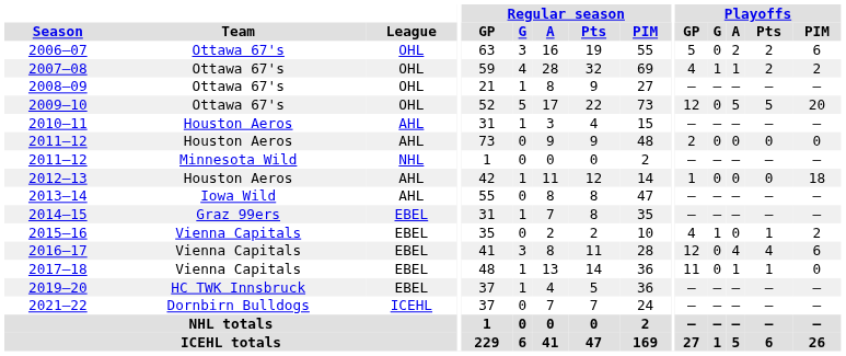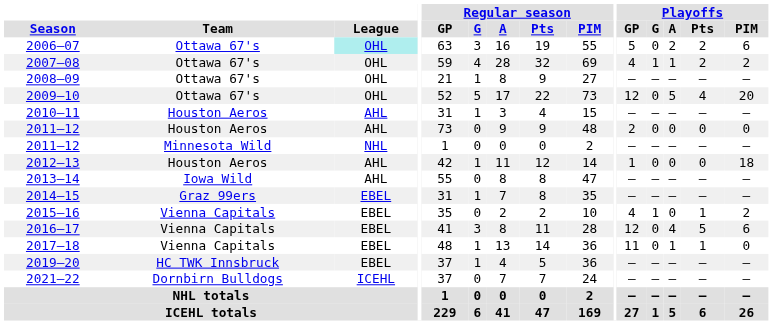 <table border="0" cellpadding="1" cellspacing="0" style="text-align:center; width:60em">
 <tr bgcolor="#e0e0e0">
 <th colspan="3" bgcolor="#ffffff"></th>
 <th rowspan="99" bgcolor="#ffffff"></th>
 <th colspan="5"><a href='#'>Regular season</a></th>
 <th rowspan="99" bgcolor="#ffffff"></th>
 <th colspan="5"><a href='#'>Playoffs</a></th>
 </tr>
 <tr bgcolor="#e0e0e0">
 <th><a href='#'>Season</a></th>
 <th>Team</th>
 <th>League</th>
 <th>GP</th>
 <th><a href='#'>G</a></th>
 <th><a href='#'>A</a></th>
 <th><a href='#'>Pts</a></th>
 <th><a href='#'>PIM</a></th>
 <th>GP</th>
 <th>G</th>
 <th>A</th>
 <th>Pts</th>
 <th>PIM</th>
 </tr>
 <tr>
 <td><a href='#'>2006–07</a></td>
 <td><a href='#'>Ottawa 67's</a></td>
-<td><a href='#'>OHL</a></td>
+<td style="background: paleturquoise;"><a href='#'>OHL</a></td>
 <td>63</td>
 <td>3</td>
 <td>16</td>
 <td>19</td>
 <td>55</td>
 <td>5</td>
 <td>0</td>
 <td>2</td>
 <td>2</td>
 <td>6</td>
 </tr>
 <tr style="background:#f0f0f0;">
 <td><a href='#'>2007–08</a></td>
 <td>Ottawa 67's</td>
 <td>OHL</td>
 <td>59</td>
 <td>4</td>
 <td>28</td>
 <td>32</td>
 <td>69</td>
 <td>4</td>
 <td>1</td>
 <td>1</td>
 <td>2</td>
 <td>2</td>
 </tr>
 <tr>
 <td><a href='#'>2008–09</a></td>
 <td>Ottawa 67's</td>
 <td>OHL</td>
 <td>21</td>
 <td>1</td>
 <td>8</td>
 <td>9</td>
 <td>27</td>
 <td>—</td>
 <td>—</td>
 <td>—</td>
 <td>—</td>
 <td>—</td>
 </tr>
 <tr style="background:#f0f0f0;">
 <td><a href='#'>2009–10</a></td>
 <td>Ottawa 67's</td>
 <td>OHL</td>
 <td>52</td>
 <td>5</td>
 <td>17</td>
 <td>22</td>
 <td>73</td>
 <td>12</td>
 <td>0</td>
 <td>5</td>
-<td>5</td>
+<td>4</td>
 <td>20</td>
 </tr>
 <tr>
 <td><a href='#'>2010–11</a></td>
 <td><a href='#'>Houston Aeros</a></td>
 <td><a href='#'>AHL</a></td>
 <td>31</td>
 <td>1</td>
 <td>3</td>
 <td>4</td>
 <td>15</td>
 <td>—</td>
 <td>—</td>
 <td>—</td>
 <td>—</td>
 <td>—</td>
 </tr>
 <tr style="background:#f0f0f0;">
 <td><a href='#'>2011–12</a></td>
 <td>Houston Aeros</td>
 <td>AHL</td>
 <td>73</td>
 <td>0</td>
 <td>9</td>
 <td>9</td>
 <td>48</td>
 <td>2</td>
 <td>0</td>
 <td>0</td>
 <td>0</td>
 <td>0</td>
 </tr>
 <tr>
 <td><a href='#'>2011–12</a></td>
 <td><a href='#'>Minnesota Wild</a></td>
 <td><a href='#'>NHL</a></td>
 <td>1</td>
 <td>0</td>
 <td>0</td>
 <td>0</td>
 <td>2</td>
 <td>—</td>
 <td>—</td>
 <td>—</td>
 <td>—</td>
 <td>—</td>
 </tr>
 <tr style="background:#f0f0f0;">
 <td><a href='#'>2012–13</a></td>
 <td>Houston Aeros</td>
 <td>AHL</td>
 <td>42</td>
 <td>1</td>
 <td>11</td>
 <td>12</td>
 <td>14</td>
 <td>1</td>
 <td>0</td>
 <td>0</td>
 <td>0</td>
 <td>18</td>
 </tr>
 <tr>
 <td><a href='#'>2013–14</a></td>
 <td><a href='#'>Iowa Wild</a></td>
 <td>AHL</td>
 <td>55</td>
 <td>0</td>
 <td>8</td>
 <td>8</td>
 <td>47</td>
 <td>—</td>
 <td>—</td>
 <td>—</td>
 <td>—</td>
 <td>—</td>
 </tr>
 <tr style="background:#f0f0f0;">
 <td><a href='#'>2014–15</a></td>
 <td><a href='#'>Graz 99ers</a></td>
 <td><a href='#'>EBEL</a></td>
 <td>31</td>
 <td>1</td>
 <td>7</td>
 <td>8</td>
 <td>35</td>
 <td>—</td>
 <td>—</td>
 <td>—</td>
 <td>—</td>
 <td>—</td>
 </tr>
 <tr>
 <td><a href='#'>2015–16</a></td>
 <td><a href='#'>Vienna Capitals</a></td>
 <td>EBEL</td>
 <td>35</td>
 <td>0</td>
 <td>2</td>
 <td>2</td>
 <td>10</td>
 <td>4</td>
 <td>1</td>
 <td>0</td>
 <td>1</td>
 <td>2</td>
 </tr>
 <tr style="background:#f0f0f0;">
 <td><a href='#'>2016–17</a></td>
 <td>Vienna Capitals</td>
 <td>EBEL</td>
 <td>41</td>
 <td>3</td>
 <td>8</td>
 <td>11</td>
 <td>28</td>
 <td>12</td>
 <td>0</td>
 <td>4</td>
-<td>4</td>
+<td>5</td>
 <td>6</td>
 </tr>
 <tr>
 <td><a href='#'>2017–18</a></td>
 <td>Vienna Capitals</td>
 <td>EBEL</td>
 <td>48</td>
 <td>1</td>
 <td>13</td>
 <td>14</td>
 <td>36</td>
 <td>11</td>
 <td>0</td>
 <td>1</td>
 <td>1</td>
 <td>0</td>
 </tr>
 <tr style="background:#f0f0f0;">
 <td><a href='#'>2019–20</a></td>
 <td><a href='#'>HC TWK Innsbruck</a></td>
 <td>EBEL</td>
 <td>37</td>
 <td>1</td>
 <td>4</td>
 <td>5</td>
 <td>36</td>
 <td>—</td>
 <td>—</td>
 <td>—</td>
 <td>—</td>
 <td>—</td>
 </tr>
 <tr>
 <td><a href='#'>2021–22</a></td>
 <td><a href='#'>Dornbirn Bulldogs</a></td>
 <td><a href='#'>ICEHL</a></td>
 <td>37</td>
 <td>0</td>
 <td>7</td>
 <td>7</td>
 <td>24</td>
 <td>—</td>
 <td>—</td>
 <td>—</td>
 <td>—</td>
 <td>—</td>
 </tr>
 <tr style="background:#e0e0e0;">
 <th colspan="3">NHL totals</th>
 <th>1</th>
 <th>0</th>
 <th>0</th>
 <th>0</th>
 <th>2</th>
 <th>—</th>
 <th>—</th>
 <th>—</th>
 <th>—</th>
 <th>—</th>
 </tr>
 <tr style="background:#e0e0e0;">
 <th colspan="3">ICEHL totals</th>
 <th>229</th>
 <th>6</th>
 <th>41</th>
 <th>47</th>
 <th>169</th>
 <th>27</th>
 <th>1</th>
 <th>5</th>
 <th>6</th>
 <th>26</th>
 </tr>
 </table>
